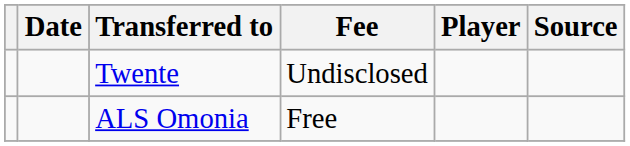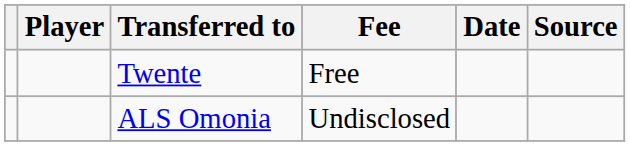 <table class="wikitable plainrowheaders sortable">
 <tr>
 <th></th>
-<th scope="col">Date</th>
+<th scope="col">Player</th>
 <th>Transferred to</th>
 <th style="width: 65px;">Fee</th>
-<th scope="col">Player</th>
+<th scope="col">Date</th>
 <th scope="col">Source</th>
 </tr>
 <tr>
 <td align="center"></td>
 <td></td>
 <td> <a href='#'>Twente</a></td>
-<td>Undisclosed</td>
+<td>Free</td>
 <td></td>
 <td></td>
 </tr>
 <tr>
 <td align="center"></td>
 <td></td>
 <td> <a href='#'>ALS Omonia</a></td>
-<td>Free</td>
+<td>Undisclosed</td>
 <td></td>
 <td></td>
 </tr>
 </table>
